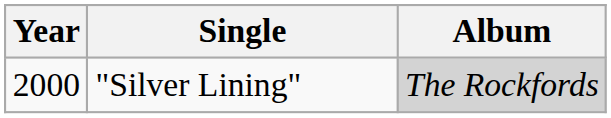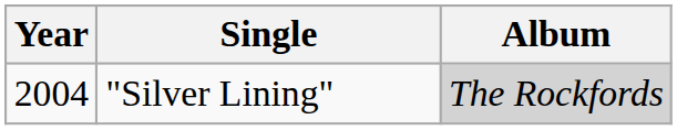 <table class="wikitable" border="1">
 <tr>
 <th>Year</th>
 <th width="140">Single</th>
 <th>Album</th>
 </tr>
 <tr>
-<td>2000</td>
+<td>2004</td>
 <td>"Silver Lining"</td>
 <td align="center" style="background: lightgrey;"><em>The Rockfords</em></td>
 </tr>
 </table>
